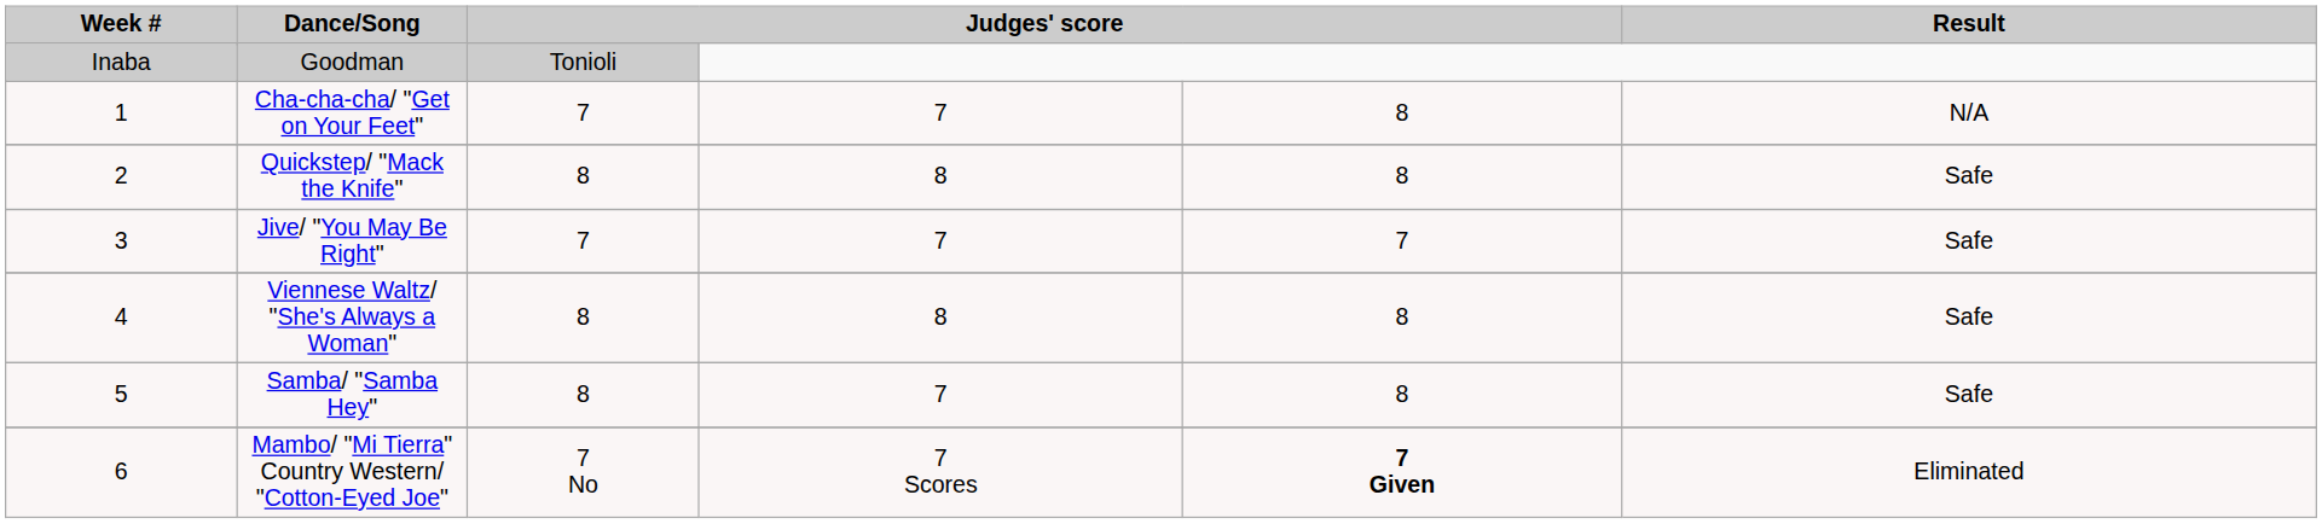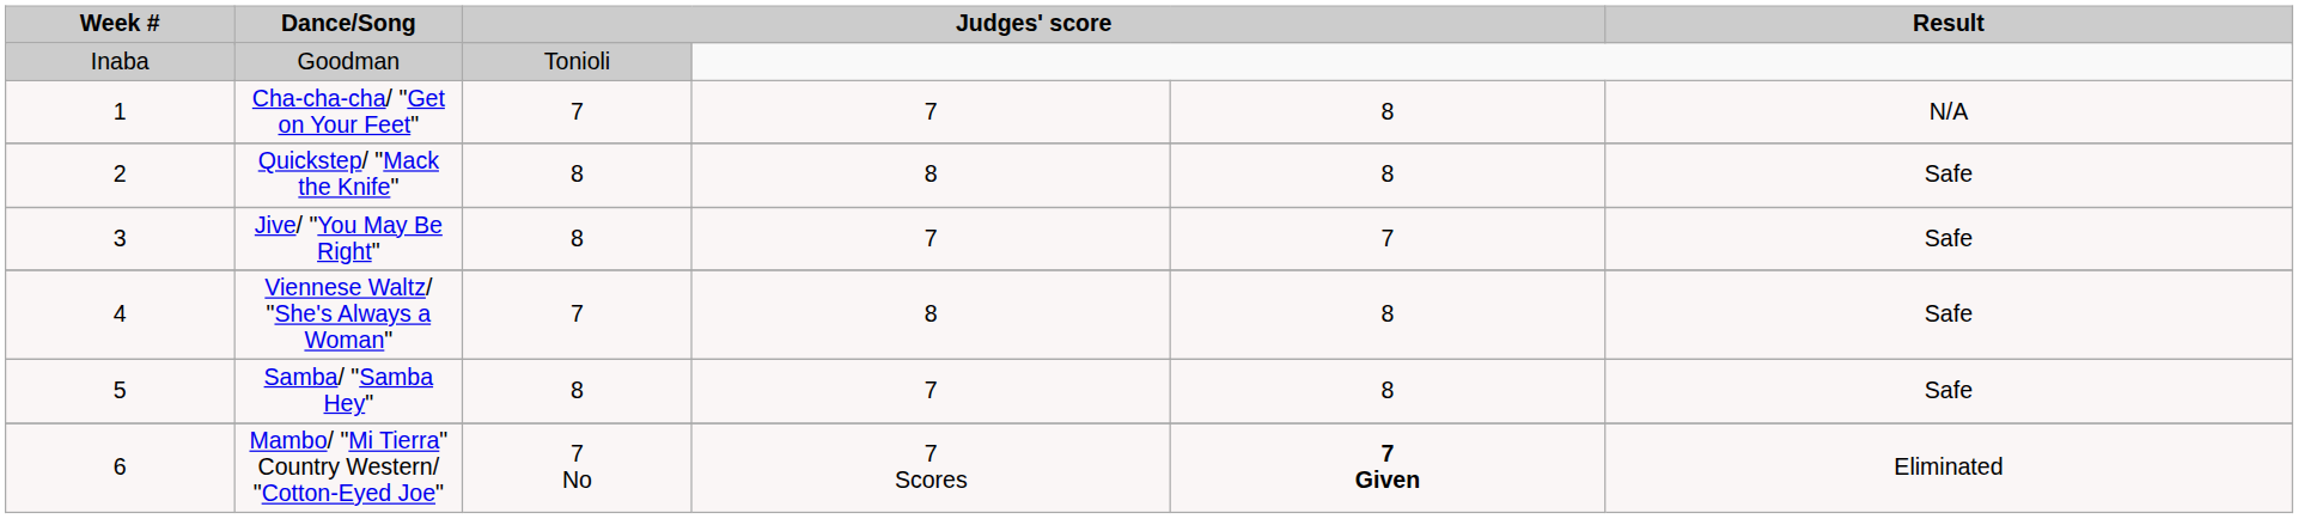 <table class="wikitable" align="left">
 <tr>
 <td rowspan="2" bgcolor="CCCCCC" align="Center"><strong>Week #</strong></td>
 <td rowspan="2" bgcolor="CCCCCC" align="Center"><strong>Dance/Song</strong></td>
 <td colspan="3" bgcolor="CCCCCC" align="Center"><strong>Judges' score</strong></td>
 <td rowspan="2" bgcolor="CCCCCC" align="Center"><strong>Result</strong></td>
 </tr>
 <tr>
 </tr>
 <tr>
 <td bgcolor="CCCCCC" width="10%" align="center">Inaba</td>
 <td bgcolor="CCCCCC" width="10%" align="center">Goodman</td>
 <td bgcolor="CCCCCC" width="10%" align="center">Tonioli</td>
 </tr>
 <tr>
 </tr>
 <tr>
 <td align="center" bgcolor="FAF6F6">1</td>
 <td align="center" bgcolor="FAF6F6"><a href='#'>Cha-cha-cha</a>/ "<a href='#'>Get on Your Feet</a>"</td>
 <td align="center" bgcolor="FAF6F6">7</td>
 <td align="center" bgcolor="FAF6F6">7</td>
 <td align="center" bgcolor="FAF6F6">8</td>
 <td align="center" bgcolor="FAF6F6">N/A</td>
 </tr>
 <tr>
 </tr>
 <tr>
 <td align="center" bgcolor="FAF6F6">2</td>
 <td align="center" bgcolor="FAF6F6"><a href='#'>Quickstep</a>/ "<a href='#'>Mack the Knife</a>"</td>
 <td align="center" bgcolor="FAF6F6">8</td>
 <td align="center" bgcolor="FAF6F6">8</td>
 <td align="center" bgcolor="FAF6F6">8</td>
 <td align="center" bgcolor="FAF6F6">Safe</td>
 </tr>
 <tr>
 </tr>
 <tr>
 <td align="center" bgcolor="FAF6F6">3</td>
 <td align="center" bgcolor="FAF6F6"><a href='#'>Jive</a>/ "<a href='#'>You May Be Right</a>"</td>
-<td align="center" bgcolor="FAF6F6">7</td>
+<td align="center" bgcolor="FAF6F6">8</td>
 <td align="center" bgcolor="FAF6F6">7</td>
 <td align="center" bgcolor="FAF6F6">7</td>
 <td align="center" bgcolor="FAF6F6">Safe</td>
 </tr>
 <tr>
 </tr>
 <tr>
 <td align="center" bgcolor="FAF6F6">4</td>
 <td align="center" bgcolor="FAF6F6"><a href='#'>Viennese Waltz</a>/ "<a href='#'>She's Always a Woman</a>"</td>
-<td align="center" bgcolor="FAF6F6">8</td>
+<td align="center" bgcolor="FAF6F6">7</td>
 <td align="center" bgcolor="FAF6F6">8</td>
 <td align="center" bgcolor="FAF6F6">8</td>
 <td align="center" bgcolor="FAF6F6">Safe</td>
 </tr>
 <tr>
 </tr>
 <tr>
 <td align="center" bgcolor="FAF6F6">5</td>
 <td align="center" bgcolor="FAF6F6"><a href='#'>Samba</a>/ "<a href='#'>Samba Hey</a>"</td>
 <td align="center" bgcolor="FAF6F6">8</td>
 <td align="center" bgcolor="FAF6F6">7</td>
 <td align="center" bgcolor="FAF6F6">8</td>
 <td align="center" bgcolor="FAF6F6">Safe</td>
 </tr>
 <tr>
 </tr>
 <tr>
 <td align="center" bgcolor="FAF6F6">6</td>
 <td align="center" bgcolor="FAF6F6"><a href='#'>Mambo</a>/ "<a href='#'>Mi Tierra</a>"<br>Country Western/ "<a href='#'>Cotton-Eyed Joe</a>"</td>
 <td align="center" bgcolor="FAF6F6">7<br>No</td>
 <td align="center" bgcolor="FAF6F6">7<br>Scores</td>
 <td align="center" bgcolor="FAF6F6"><strong>7<br>Given</strong></td>
 <td align="center" bgcolor="FAF6F6">Eliminated</td>
 </tr>
 </table>
